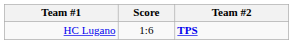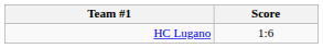 <table class="wikitable" style="text-align: center;">
 <tr>
 <th width=22%>Team #1</th>
 <th width=11%>Score</th>
-<th width=22%>Team #2</th>
 </tr>
 <tr>
 <td style="text-align: right;"><a href='#'>HC Lugano</a> </td>
 <td>1:6</td>
-<td style="text-align: left;"> <strong><a href='#'>TPS</a></strong></td>
 </tr>
 </table>
